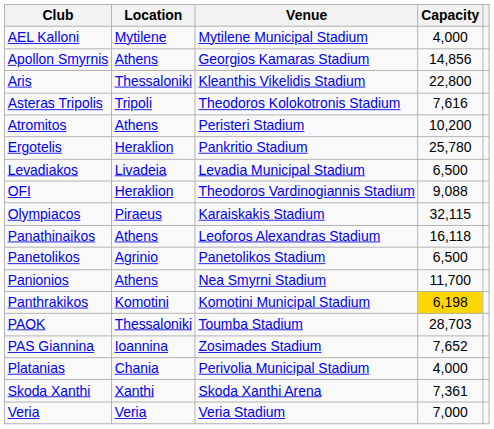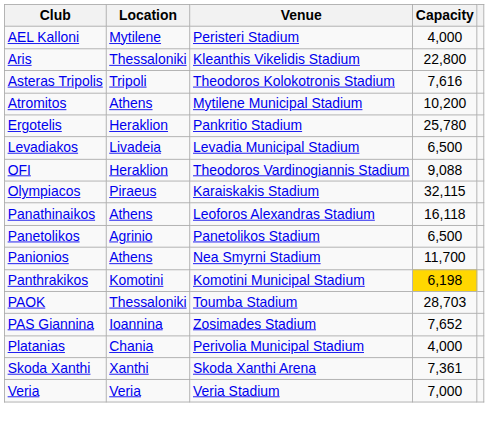 <table class="wikitable sortable">
 <tr>
 <th>Club</th>
 <th>Location</th>
 <th>Venue</th>
 <th>Capacity</th>
 <th class="unsortable"></th>
 </tr>
 <tr>
 <td align=left><a href='#'>AEL Kalloni</a></td>
 <td><a href='#'>Mytilene</a></td>
-<td><a href='#'>Mytilene Municipal Stadium</a></td>
+<td><a href='#'>Peristeri Stadium</a></td>
 <td align="center">4,000</td>
-<td align="center"></td>
-</tr>
-<tr>
-<td align=left><a href='#'>Apollon Smyrnis</a></td>
-<td><a href='#'>Athens</a></td>
-<td><a href='#'>Georgios Kamaras Stadium</a></td>
-<td align="center">14,856</td>
 <td align="center"></td>
 </tr>
 <tr>
 <td align=left><a href='#'>Aris</a></td>
 <td><a href='#'>Thessaloniki</a></td>
 <td><a href='#'>Kleanthis Vikelidis Stadium</a></td>
 <td align="center">22,800</td>
 <td align="center"></td>
 </tr>
 <tr>
 <td align=left><a href='#'>Asteras Tripolis</a></td>
 <td><a href='#'>Tripoli</a></td>
 <td><a href='#'>Theodoros Kolokotronis Stadium</a></td>
 <td align="center">7,616</td>
 <td align="center"></td>
 </tr>
 <tr>
 <td align=left><a href='#'>Atromitos</a></td>
 <td><a href='#'>Athens</a></td>
-<td><a href='#'>Peristeri Stadium</a></td>
+<td><a href='#'>Mytilene Municipal Stadium</a></td>
 <td align="center">10,200</td>
 <td align="center"></td>
 </tr>
 <tr>
 <td align=left><a href='#'>Ergotelis</a></td>
 <td><a href='#'>Heraklion</a></td>
 <td><a href='#'>Pankritio Stadium</a></td>
 <td align="center">25,780</td>
 <td align="center"></td>
 </tr>
 <tr>
 <td align=left><a href='#'>Levadiakos</a></td>
 <td><a href='#'>Livadeia</a></td>
 <td><a href='#'>Levadia Municipal Stadium</a></td>
 <td align="center">6,500</td>
 <td align="center"></td>
 </tr>
 <tr>
 <td align=left><a href='#'>OFI</a></td>
 <td><a href='#'>Heraklion</a></td>
 <td><a href='#'>Theodoros Vardinogiannis Stadium</a></td>
 <td align="center">9,088</td>
 <td align="center"></td>
 </tr>
 <tr>
 <td align=left><a href='#'>Olympiacos</a></td>
 <td><a href='#'>Piraeus</a></td>
 <td><a href='#'>Karaiskakis Stadium</a></td>
 <td align="center">32,115</td>
 <td align="center"></td>
 </tr>
 <tr>
 <td align=left><a href='#'>Panathinaikos</a></td>
 <td><a href='#'>Athens</a></td>
 <td><a href='#'>Leoforos Alexandras Stadium</a></td>
 <td align="center">16,118</td>
 <td align="center"></td>
 </tr>
 <tr>
 <td><a href='#'>Panetolikos</a></td>
 <td><a href='#'>Agrinio</a></td>
 <td><a href='#'>Panetolikos Stadium</a></td>
 <td align="center">6,500</td>
 <td></td>
 </tr>
 <tr>
 <td align=left><a href='#'>Panionios</a></td>
 <td><a href='#'>Athens</a></td>
 <td><a href='#'>Nea Smyrni Stadium</a></td>
 <td align="center">11,700</td>
 <td align="center"></td>
 </tr>
 <tr>
 <td align=left><a href='#'>Panthrakikos</a></td>
 <td><a href='#'>Komotini</a></td>
 <td><a href='#'>Komotini Municipal Stadium</a></td>
 <td align="center" style="background: gold;">6,198</td>
 <td align="center"></td>
 </tr>
 <tr>
 <td align=left><a href='#'>PAOK</a></td>
 <td><a href='#'>Thessaloniki</a></td>
 <td><a href='#'>Toumba Stadium</a></td>
 <td align="center">28,703</td>
 <td align="center"></td>
 </tr>
 <tr>
 <td align=left><a href='#'>PAS Giannina</a></td>
 <td><a href='#'>Ioannina</a></td>
 <td><a href='#'>Zosimades Stadium</a></td>
 <td align="center">7,652</td>
 <td align="center"></td>
 </tr>
 <tr>
 <td align=left><a href='#'>Platanias</a></td>
 <td><a href='#'>Chania</a></td>
 <td><a href='#'>Perivolia Municipal Stadium</a></td>
 <td align="center">4,000</td>
 <td align="center"></td>
 </tr>
 <tr>
 <td align=left><a href='#'>Skoda Xanthi</a></td>
 <td><a href='#'>Xanthi</a></td>
 <td><a href='#'>Skoda Xanthi Arena</a></td>
 <td align="center">7,361</td>
 <td align="center"></td>
 </tr>
 <tr>
 <td align=left><a href='#'>Veria</a></td>
 <td><a href='#'>Veria</a></td>
 <td><a href='#'>Veria Stadium</a></td>
 <td align="center">7,000</td>
 <td align="center"></td>
 </tr>
 </table>
